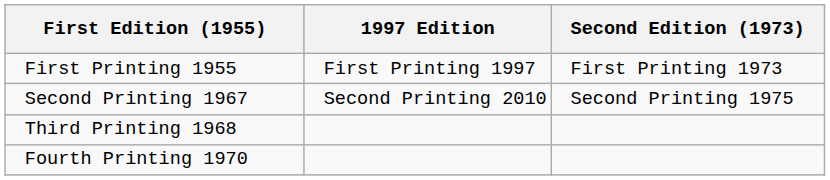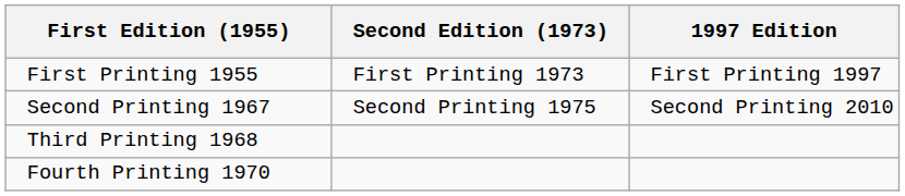 <table class="wikitable" style="margin:1em auto">
 <tr align=center>
 <th style="padding:0.7em 2em">First Edition (1955)</th>
+<th style="padding:0.7em 1em">Second Edition (1973)</th>
 <th style="padding:0.7em 0.8em">1997 Edition </th>
-<th style="padding:0.7em 1em">Second Edition (1973)</th>
 </tr>
 <tr>
 <td style="padding-left:1em">First Printing 1955</td>
+<td style="padding-left:1em">First Printing 1973</td>
 <td style="padding-left:1em">First Printing 1997</td>
-<td style="padding-left:1em">First Printing 1973</td>
 </tr>
 <tr>
 <td style="padding-left:1em">Second Printing 1967</td>
+<td style="padding-left:1em">Second Printing 1975</td>
 <td style="padding-left:1em">Second Printing 2010</td>
-<td style="padding-left:1em">Second Printing 1975</td>
 </tr>
 <tr>
 <td style="padding-left:1em">Third Printing 1968</td>
 <td></td>
 <td></td>
 </tr>
 <tr>
 <td style="padding-left:1em">Fourth Printing 1970</td>
 <td></td>
 <td></td>
 </tr>
 </table>
